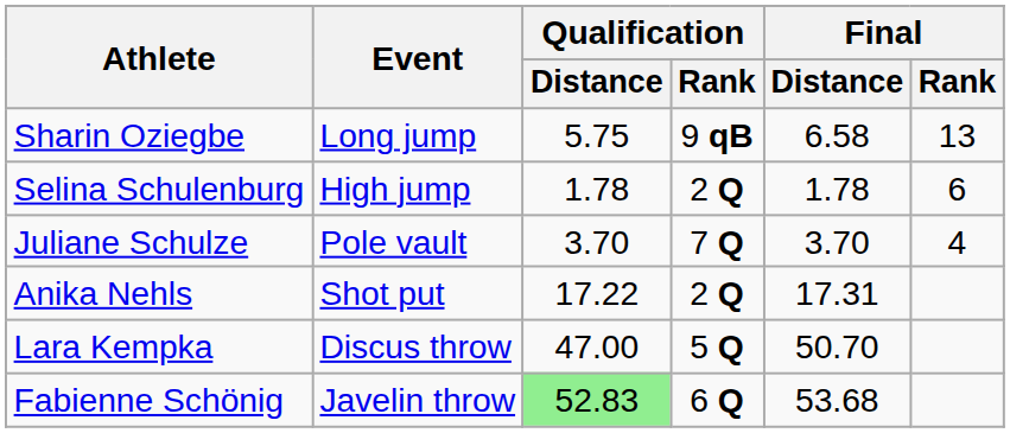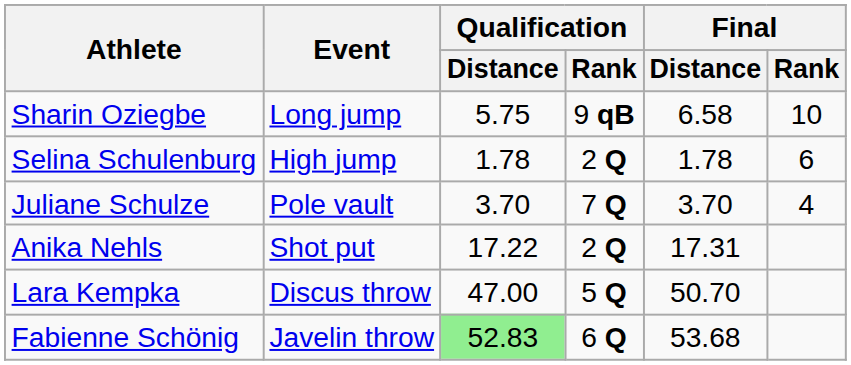 <table class=wikitable style="font-size:90%">
 <tr>
 <th rowspan=2>Athlete</th>
 <th rowspan=2>Event</th>
 <th colspan=2>Qualification</th>
 <th colspan=2>Final</th>
 </tr>
 <tr style="font-size:95%">
 <th>Distance</th>
 <th>Rank</th>
 <th>Distance</th>
 <th>Rank</th>
 </tr>
 <tr align=center>
 <td align=left><a href='#'>Sharin Oziegbe</a></td>
 <td align=left><a href='#'>Long jump</a></td>
 <td>5.75</td>
 <td>9 <strong>qB</strong></td>
 <td>6.58</td>
-<td>13</td>
+<td>10</td>
 </tr>
 <tr align=center>
 <td align=left><a href='#'>Selina Schulenburg</a></td>
 <td align=left><a href='#'>High jump</a></td>
 <td>1.78</td>
 <td>2 <strong>Q</strong></td>
 <td>1.78</td>
 <td>6</td>
 </tr>
 <tr align=center>
 <td align=left><a href='#'>Juliane Schulze</a></td>
 <td align=left><a href='#'>Pole vault</a></td>
 <td>3.70</td>
 <td>7 <strong>Q</strong></td>
 <td>3.70</td>
 <td>4</td>
 </tr>
 <tr align=center>
 <td align=left><a href='#'>Anika Nehls</a></td>
 <td align=left><a href='#'>Shot put</a></td>
 <td>17.22</td>
 <td>2 <strong>Q</strong></td>
 <td>17.31</td>
 <td></td>
 </tr>
 <tr align=center>
 <td align=left><a href='#'>Lara Kempka</a></td>
 <td align=left><a href='#'>Discus throw</a></td>
 <td>47.00</td>
 <td>5 <strong>Q</strong></td>
 <td>50.70</td>
 <td></td>
 </tr>
 <tr align=center>
 <td align=left><a href='#'>Fabienne Schönig</a></td>
 <td align=left><a href='#'>Javelin throw</a></td>
 <td style="background: lightgreen;">52.83</td>
 <td>6 <strong>Q</strong></td>
 <td>53.68</td>
 <td></td>
 </tr>
 </table>
